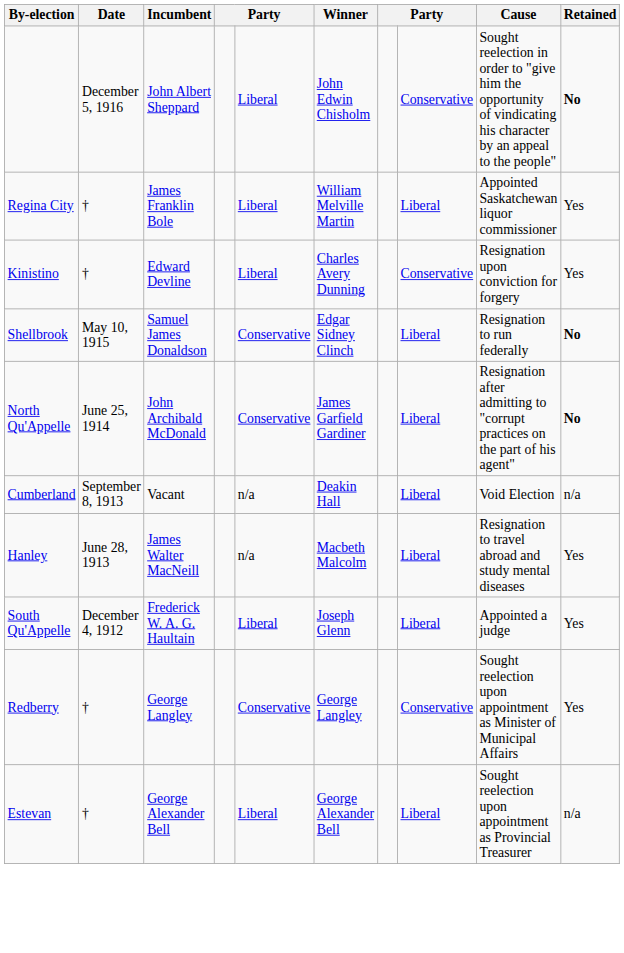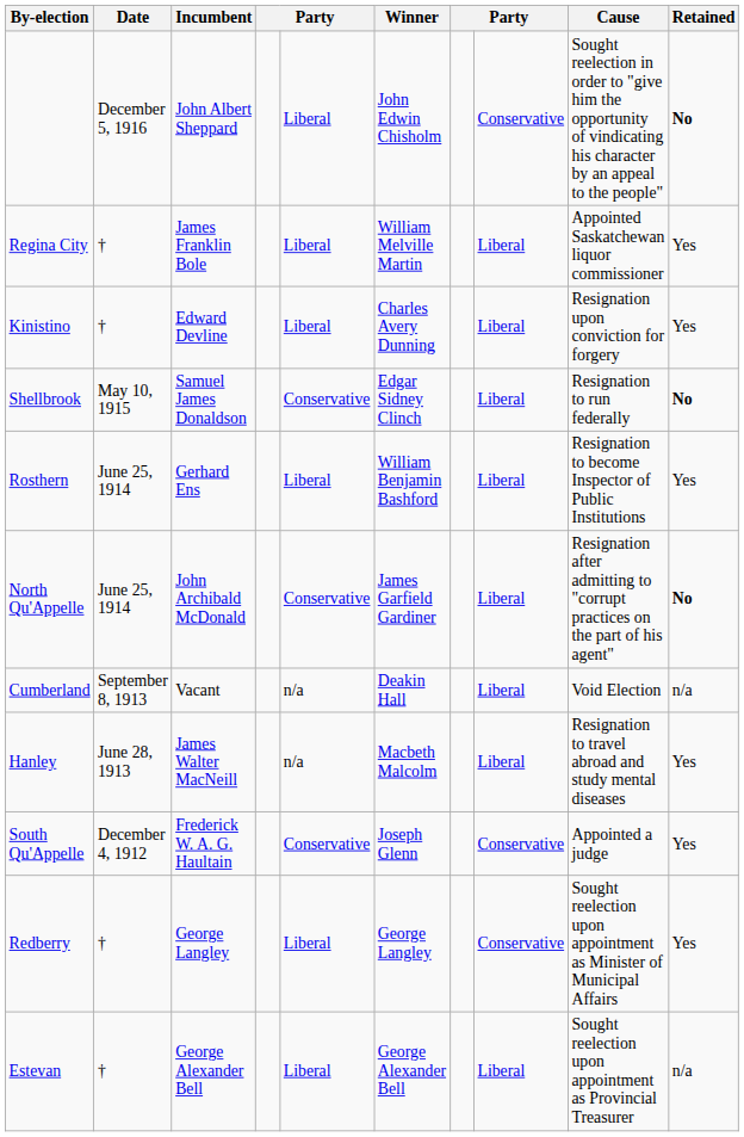 <table class=wikitable style="width:100%">
 <tr>
 <th>By-election</th>
 <th>Date</th>
 <th>Incumbent</th>
 <th colspan=2>Party</th>
 <th>Winner</th>
 <th colspan=2>Party</th>
 <th>Cause</th>
 <th>Retained</th>
 </tr>
 <tr>
 <td></td>
 <td>December 5, 1916</td>
 <td><a href='#'>John Albert Sheppard</a></td>
 <td>    </td>
 <td><a href='#'>Liberal</a></td>
 <td><a href='#'>John Edwin Chisholm</a></td>
 <td>    </td>
 <td><a href='#'>Conservative</a></td>
 <td>Sought reelection in order to "give him the opportunity of vindicating his character by an appeal to the people"</td>
 <td><strong>No</strong></td>
 </tr>
 <tr>
 <td><a href='#'>Regina City</a></td>
 <td>†</td>
 <td><a href='#'>James Franklin Bole</a></td>
 <td>    </td>
 <td><a href='#'>Liberal</a></td>
 <td><a href='#'>William Melville Martin</a></td>
 <td>    </td>
 <td><a href='#'>Liberal</a></td>
 <td>Appointed Saskatchewan liquor commissioner</td>
 <td>Yes</td>
 </tr>
 <tr>
 <td><a href='#'>Kinistino</a></td>
 <td>†</td>
 <td><a href='#'>Edward Devline</a></td>
 <td>    </td>
 <td><a href='#'>Liberal</a></td>
 <td><a href='#'>Charles Avery Dunning</a></td>
 <td>    </td>
-<td><a href='#'>Conservative</a></td>
+<td><a href='#'>Liberal</a></td>
 <td>Resignation upon conviction for forgery</td>
 <td>Yes</td>
 </tr>
 <tr>
 <td><a href='#'>Shellbrook</a></td>
 <td>May 10, 1915</td>
 <td><a href='#'>Samuel James Donaldson</a></td>
 <td>    </td>
 <td><a href='#'>Conservative</a></td>
 <td><a href='#'>Edgar Sidney Clinch</a></td>
 <td>    </td>
 <td><a href='#'>Liberal</a></td>
 <td>Resignation to run federally</td>
 <td><strong>No</strong></td>
+</tr>
+<tr>
+<td><a href='#'>Rosthern</a></td>
+<td>June 25, 1914</td>
+<td><a href='#'>Gerhard Ens</a></td>
+<td>    </td>
+<td><a href='#'>Liberal</a></td>
+<td><a href='#'>William Benjamin Bashford</a></td>
+<td>    </td>
+<td><a href='#'>Liberal</a></td>
+<td>Resignation to become Inspector of Public Institutions</td>
+<td>Yes</td>
 </tr>
 <tr>
 <td><a href='#'>North Qu'Appelle</a></td>
 <td>June 25, 1914</td>
 <td><a href='#'>John Archibald McDonald</a></td>
 <td>    </td>
 <td><a href='#'>Conservative</a></td>
 <td><a href='#'>James Garfield Gardiner</a></td>
 <td>    </td>
 <td><a href='#'>Liberal</a></td>
 <td>Resignation after admitting to "corrupt practices on the part of his agent"</td>
 <td><strong>No</strong></td>
 </tr>
 <tr>
 <td><a href='#'>Cumberland</a></td>
 <td>September 8, 1913</td>
 <td>Vacant</td>
 <td>    </td>
 <td>n/a</td>
 <td><a href='#'>Deakin Hall</a></td>
 <td>    </td>
 <td><a href='#'>Liberal</a></td>
 <td>Void Election</td>
 <td>n/a</td>
 </tr>
 <tr>
 <td><a href='#'>Hanley</a></td>
 <td>June 28, 1913</td>
 <td><a href='#'>James Walter MacNeill</a></td>
 <td>    </td>
 <td>n/a</td>
 <td><a href='#'>Macbeth Malcolm</a></td>
 <td>    </td>
 <td><a href='#'>Liberal</a></td>
 <td>Resignation to travel abroad and study mental diseases</td>
 <td>Yes</td>
 </tr>
 <tr>
 <td><a href='#'>South Qu'Appelle</a></td>
 <td>December 4, 1912</td>
 <td><a href='#'>Frederick W. A. G. Haultain</a></td>
 <td>    </td>
-<td><a href='#'>Liberal</a></td>
+<td><a href='#'>Conservative</a></td>
 <td><a href='#'>Joseph Glenn</a></td>
 <td>    </td>
-<td><a href='#'>Liberal</a></td>
+<td><a href='#'>Conservative</a></td>
 <td>Appointed a judge</td>
 <td>Yes</td>
 </tr>
 <tr>
 <td><a href='#'>Redberry</a></td>
 <td>†</td>
 <td><a href='#'>George Langley</a></td>
 <td>    </td>
-<td><a href='#'>Conservative</a></td>
+<td><a href='#'>Liberal</a></td>
 <td><a href='#'>George Langley</a></td>
 <td>    </td>
 <td><a href='#'>Conservative</a></td>
 <td>Sought reelection upon appointment as Minister of Municipal Affairs</td>
 <td>Yes</td>
 </tr>
 <tr>
 <td><a href='#'>Estevan</a></td>
 <td>†</td>
 <td><a href='#'>George Alexander Bell</a></td>
 <td>    </td>
 <td><a href='#'>Liberal</a></td>
 <td><a href='#'>George Alexander Bell</a></td>
 <td>    </td>
 <td><a href='#'>Liberal</a></td>
 <td>Sought reelection upon appointment as Provincial Treasurer</td>
 <td>n/a</td>
 </tr>
 </table>
